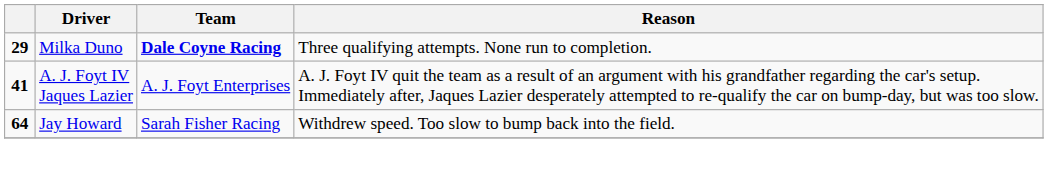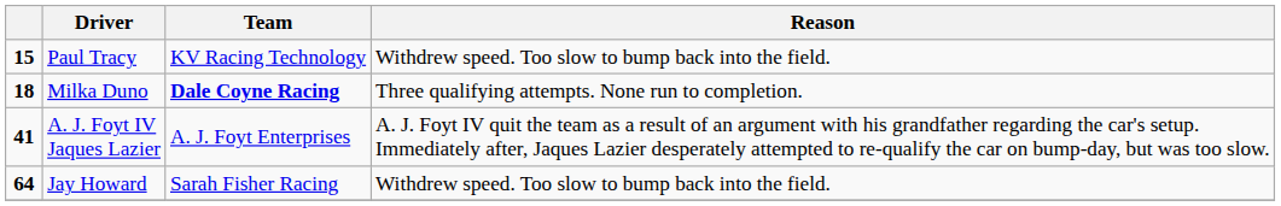 <table class="wikitable" style="font-size: 95%;">
 <tr>
 <th width="20"></th>
 <th>Driver</th>
 <th>Team</th>
 <th>Reason</th>
 </tr>
 <tr>
-<td align=center><strong>29</strong></td>
+<td align=center><strong>15</strong></td>
+<td> <a href='#'>Paul Tracy</a></td>
+<td><a href='#'>KV Racing Technology</a></td>
+<td>Withdrew speed. Too slow to bump back into the field.</td>
+</tr>
+<tr>
+<td align=center><strong>18</strong></td>
 <td> <a href='#'>Milka Duno</a></td>
 <td><strong><a href='#'>Dale Coyne Racing</a></strong></td>
 <td>Three qualifying attempts. None run to completion.</td>
 </tr>
 <tr>
 <td align=center><strong>41</strong></td>
 <td> <a href='#'>A. J. Foyt IV</a><br> <a href='#'>Jaques Lazier</a></td>
 <td><a href='#'>A. J. Foyt Enterprises</a></td>
 <td>A. J. Foyt IV quit the team as a result of an argument with his grandfather regarding the car's setup.<br>Immediately after, Jaques Lazier desperately attempted to re-qualify the car on bump-day, but was too slow.</td>
 </tr>
 <tr>
 <td align=center><strong>64</strong></td>
 <td> <a href='#'>Jay Howard</a> <strong></strong></td>
 <td><a href='#'>Sarah Fisher Racing</a></td>
 <td>Withdrew speed. Too slow to bump back into the field.</td>
 </tr>
 <tr>
 </tr>
 </table>
